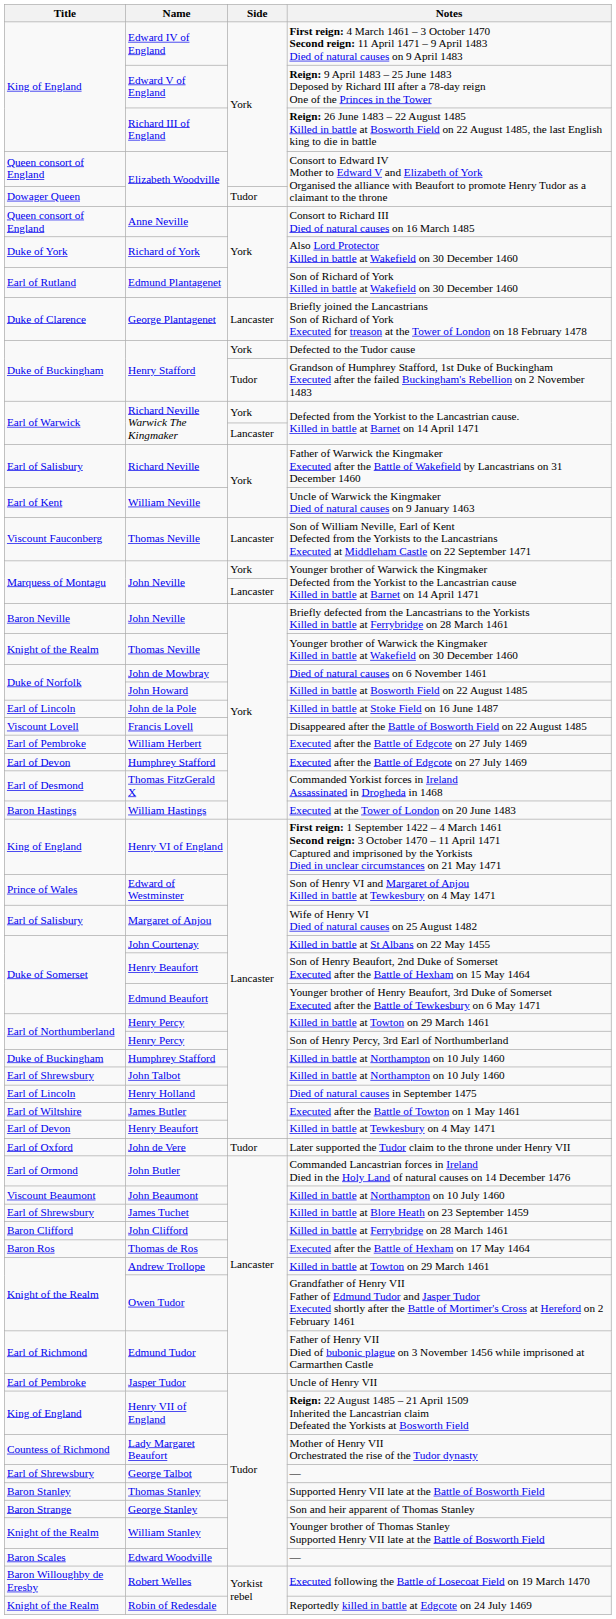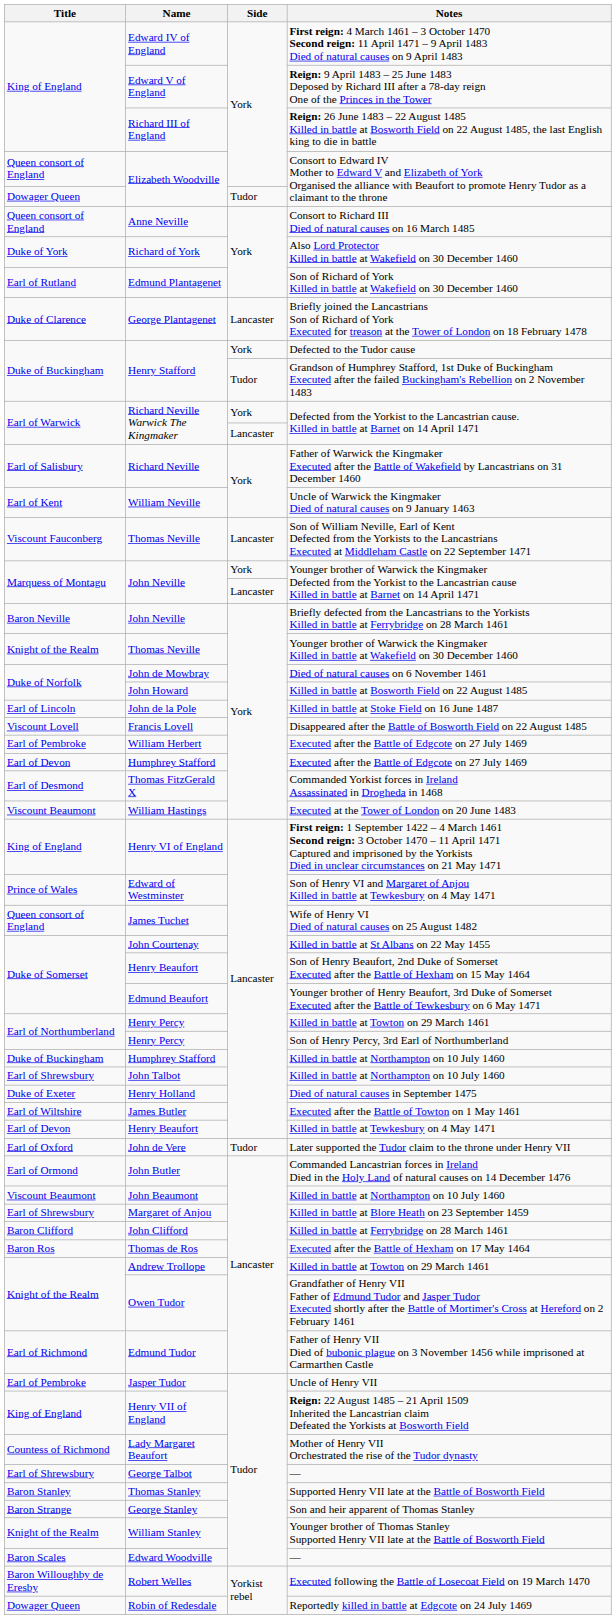 <table class="wikitable sortable">
 <tr>
 <th>Title</th>
 <th>Name</th>
 <th>Side</th>
 <th>Notes</th>
 </tr>
 <tr>
 <td rowspan="3" data-sort-value="1"><a href='#'>King of England</a></td>
 <td><a href='#'>Edward IV of England</a></td>
 <td rowspan="4">York</td>
 <td><strong>First reign:</strong> 4 March 1461 – 3 October 1470<br><strong>Second reign:</strong> 11 April 1471 – 9 April 1483<br><a href='#'>Died of natural causes</a> on 9 April 1483</td>
 </tr>
 <tr>
 <td><a href='#'>Edward V of England</a></td>
 <td><strong>Reign:</strong> 9 April 1483 – 25 June 1483<br>Deposed by Richard III after a 78-day reign<br>One of the <a href='#'>Princes in the Tower</a></td>
 </tr>
 <tr>
 <td><a href='#'>Richard III of England</a> </td>
 <td><strong>Reign:</strong> 26 June 1483 – 22 August 1485<br><a href='#'>Killed in battle</a> at <a href='#'>Bosworth Field</a> on 22 August 1485, the last English king to die in battle</td>
 </tr>
 <tr>
 <td data-sort-value=3><a href='#'>Queen consort of England</a></td>
 <td rowspan=2><a href='#'>Elizabeth Woodville</a></td>
 <td rowspan=2>Consort to Edward IV<br>Mother to <a href='#'>Edward V</a> and <a href='#'>Elizabeth of York</a><br>Organised the alliance with Beaufort to promote Henry Tudor as a claimant to the throne</td>
 </tr>
 <tr>
 <td data-sort-value=4><a href='#'>Dowager Queen</a></td>
 <td>Tudor</td>
 </tr>
 <tr>
 <td data-sort-value=3><a href='#'>Queen consort of England</a></td>
 <td><a href='#'>Anne Neville</a></td>
 <td rowspan="4">York</td>
 <td>Consort to Richard III<br><a href='#'>Died of natural causes</a> on 16 March 1485</td>
 </tr>
 <tr>
 <td><a href='#'>Duke of York</a></td>
 <td><a href='#'>Richard of York</a> </td>
 <td>Also <a href='#'>Lord Protector</a><br><a href='#'>Killed in battle</a> at <a href='#'>Wakefield</a> on 30 December 1460</td>
 </tr>
 <tr>
 <td><a href='#'>Earl of Rutland</a></td>
 <td><a href='#'>Edmund Plantagenet</a> </td>
 <td>Son of Richard of York<br><a href='#'>Killed in battle</a> at <a href='#'>Wakefield</a> on 30 December 1460</td>
 </tr>
 <tr>
 <td rowspan=2><a href='#'>Duke of Clarence</a></td>
 <td rowspan=2><a href='#'>George Plantagenet</a> </td>
 <td rowspan=2>Briefly joined the Lancastrians<br>Son of Richard of York<br><a href='#'>Executed</a> for <a href='#'>treason</a> at the <a href='#'>Tower of London</a> on 18 February 1478</td>
 </tr>
 <tr>
 <td>Lancaster</td>
 </tr>
 <tr>
 <td rowspan=2><a href='#'>Duke of Buckingham</a></td>
 <td rowspan=2><a href='#'>Henry Stafford</a> </td>
 <td>York</td>
 <td>Defected to the Tudor cause</td>
 </tr>
 <tr>
 <td>Tudor</td>
 <td>Grandson of Humphrey Stafford, 1st Duke of Buckingham<br><a href='#'>Executed</a> after the failed <a href='#'>Buckingham's Rebellion</a> on 2 November 1483</td>
 </tr>
 <tr>
 <td rowspan=2><a href='#'>Earl of Warwick</a></td>
 <td rowspan=2><a href='#'>Richard Neville</a><br><em>Warwick The Kingmaker</em> </td>
 <td>York</td>
 <td rowspan=2>Defected from the Yorkist to the Lancastrian cause.<br><a href='#'>Killed in battle</a> at <a href='#'>Barnet</a> on 14 April 1471</td>
 </tr>
 <tr>
 <td>Lancaster</td>
 </tr>
 <tr>
 <td><a href='#'>Earl of Salisbury</a></td>
 <td><a href='#'>Richard Neville</a> </td>
 <td rowspan="3">York</td>
 <td>Father of Warwick the Kingmaker<br><a href='#'>Executed</a> after the <a href='#'>Battle of Wakefield</a> by Lancastrians on 31 December 1460</td>
 </tr>
 <tr>
 <td><a href='#'>Earl of Kent</a></td>
 <td><a href='#'>William Neville</a></td>
 <td>Uncle of Warwick the Kingmaker<br><a href='#'>Died of natural causes</a> on 9 January 1463</td>
 </tr>
 <tr>
 <td rowspan=2><a href='#'>Viscount Fauconberg</a></td>
 <td rowspan=2><a href='#'>Thomas Neville</a></td>
 <td rowspan=2>Son of William Neville, Earl of Kent<br>Defected from the Yorkists to the Lancastrians<br><a href='#'>Executed</a> at <a href='#'>Middleham Castle</a> on 22 September 1471</td>
 </tr>
 <tr>
 <td>Lancaster</td>
 </tr>
 <tr>
 <td rowspan=2><a href='#'>Marquess of Montagu</a></td>
 <td rowspan=2><a href='#'>John Neville</a> </td>
 <td>York</td>
 <td rowspan=2>Younger brother of Warwick the Kingmaker<br>Defected from the Yorkist to the Lancastrian cause<br><a href='#'>Killed in battle</a> at <a href='#'>Barnet</a> on 14 April 1471</td>
 </tr>
 <tr>
 <td rowspan="2">Lancaster</td>
 </tr>
 <tr>
 <td rowspan=2><a href='#'>Baron Neville</a></td>
 <td rowspan=2><a href='#'>John Neville</a></td>
 <td rowspan=2>Briefly defected from the Lancastrians to the Yorkists<br><a href='#'>Killed in battle</a> at <a href='#'>Ferrybridge</a> on 28 March 1461</td>
 </tr>
 <tr>
 <td rowspan="10">York</td>
 </tr>
 <tr>
 <td><a href='#'>Knight of the Realm</a></td>
 <td><a href='#'>Thomas Neville</a> </td>
 <td>Younger brother of Warwick the Kingmaker<br><a href='#'>Killed in battle</a> at <a href='#'>Wakefield</a> on 30 December 1460</td>
 </tr>
 <tr>
 <td rowspan="2"><a href='#'>Duke of Norfolk</a></td>
 <td><a href='#'>John de Mowbray</a></td>
 <td><a href='#'>Died of natural causes</a> on 6 November 1461</td>
 </tr>
 <tr>
 <td><a href='#'>John Howard</a> </td>
 <td><a href='#'>Killed in battle</a> at <a href='#'>Bosworth Field</a> on 22 August 1485</td>
 </tr>
 <tr>
 <td><a href='#'>Earl of Lincoln</a></td>
 <td><a href='#'>John de la Pole</a> </td>
 <td><a href='#'>Killed in battle</a> at <a href='#'>Stoke Field</a> on 16 June 1487</td>
 </tr>
 <tr>
 <td><a href='#'>Viscount Lovell</a></td>
 <td><a href='#'>Francis Lovell</a></td>
 <td>Disappeared after the <a href='#'>Battle of Bosworth Field</a> on 22 August 1485</td>
 </tr>
 <tr>
 <td><a href='#'>Earl of Pembroke</a></td>
 <td><a href='#'>William Herbert</a> </td>
 <td><a href='#'>Executed</a> after the <a href='#'>Battle of Edgcote</a> on 27 July 1469</td>
 </tr>
 <tr>
 <td><a href='#'>Earl of Devon</a></td>
 <td><a href='#'>Humphrey Stafford</a> </td>
 <td><a href='#'>Executed</a> after the <a href='#'>Battle of Edgcote</a> on 27 July 1469</td>
 </tr>
 <tr>
 <td><a href='#'>Earl of Desmond</a></td>
 <td><a href='#'>Thomas FitzGerald</a> <a href='#'>X</a> </td>
 <td>Commanded Yorkist forces in <a href='#'>Ireland</a><br><a href='#'>Assassinated</a> in <a href='#'>Drogheda</a> in 1468</td>
 </tr>
 <tr>
-<td><a href='#'>Baron Hastings</a></td>
+<td><a href='#'>Viscount Beaumont</a></td>
 <td><a href='#'>William Hastings</a> </td>
 <td><a href='#'>Executed</a> at the <a href='#'>Tower of London</a> on 20 June 1483</td>
 </tr>
 <tr>
 <td data-sort-value=1><a href='#'>King of England</a></td>
 <td><a href='#'>Henry VI of England</a> </td>
 <td rowspan="14">Lancaster</td>
 <td><strong>First reign:</strong> 1 September 1422 – 4 March 1461<br><strong>Second reign:</strong> 3 October 1470 – 11 April 1471<br>Captured and imprisoned by the Yorkists<br><a href='#'>Died in unclear circumstances</a> on 21 May 1471</td>
 </tr>
 <tr>
 <td data-sort-value=2><a href='#'>Prince of Wales</a></td>
 <td><a href='#'>Edward of Westminster</a> </td>
 <td>Son of Henry VI and <a href='#'>Margaret of Anjou</a><br><a href='#'>Killed in battle</a> at <a href='#'>Tewkesbury</a> on 4 May 1471</td>
 </tr>
 <tr>
-<td><a href='#'>Earl of Salisbury</a></td>
-<td><a href='#'>Margaret of Anjou</a> </td>
+<td data-sort-value=3><a href='#'>Queen consort of England</a></td>
+<td><a href='#'>James Tuchet</a> </td>
 <td>Wife of Henry VI<br><a href='#'>Died of natural causes</a> on 25 August 1482</td>
 </tr>
 <tr>
 <td rowspan="3"><a href='#'>Duke of Somerset</a></td>
 <td><a href='#'>John Courtenay</a> </td>
 <td><a href='#'>Killed in battle</a> at <a href='#'>St Albans</a> on 22 May 1455</td>
 </tr>
 <tr>
 <td><a href='#'>Henry Beaufort</a> </td>
 <td>Son of Henry Beaufort, 2nd Duke of Somerset<br><a href='#'>Executed</a> after the <a href='#'>Battle of Hexham</a> on 15 May 1464</td>
 </tr>
 <tr>
 <td><a href='#'>Edmund Beaufort</a> </td>
 <td>Younger brother of Henry Beaufort, 3rd Duke of Somerset<br><a href='#'>Executed</a> after the <a href='#'>Battle of Tewkesbury</a> on 6 May 1471</td>
 </tr>
 <tr>
 <td rowspan="2"><a href='#'>Earl of Northumberland</a></td>
 <td><a href='#'>Henry Percy</a> </td>
 <td><a href='#'>Killed in battle</a> at <a href='#'>Towton</a> on 29 March 1461</td>
 </tr>
 <tr>
 <td><a href='#'>Henry Percy</a></td>
 <td>Son of Henry Percy, 3rd Earl of Northumberland</td>
 </tr>
 <tr>
 <td><a href='#'>Duke of Buckingham</a></td>
 <td><a href='#'>Humphrey Stafford</a> </td>
 <td><a href='#'>Killed in battle</a> at <a href='#'>Northampton</a> on 10 July 1460</td>
 </tr>
 <tr>
 <td><a href='#'>Earl of Shrewsbury</a></td>
 <td><a href='#'>John Talbot</a> </td>
 <td><a href='#'>Killed in battle</a> at <a href='#'>Northampton</a> on 10 July 1460</td>
 </tr>
 <tr>
-<td><a href='#'>Earl of Lincoln</a></td>
+<td><a href='#'>Duke of Exeter</a></td>
 <td><a href='#'>Henry Holland</a></td>
 <td><a href='#'>Died of natural causes</a> in September 1475</td>
 </tr>
 <tr>
 <td><a href='#'>Earl of Wiltshire</a></td>
 <td><a href='#'>James Butler</a> </td>
 <td><a href='#'>Executed</a> after the <a href='#'>Battle of Towton</a> on 1 May 1461</td>
 </tr>
 <tr>
 <td><a href='#'>Earl of Devon</a></td>
 <td><a href='#'>Henry Beaufort</a> </td>
 <td><a href='#'>Killed in battle</a> at <a href='#'>Tewkesbury</a> on 4 May 1471</td>
 </tr>
 <tr>
 <td rowspan=2><a href='#'>Earl of Oxford</a></td>
 <td rowspan=2><a href='#'>John de Vere</a></td>
 <td rowspan=2>Later supported the <a href='#'>Tudor</a> claim to the throne under Henry VII</td>
 </tr>
 <tr>
 <td>Tudor</td>
 </tr>
 <tr>
 <td><a href='#'>Earl of Ormond</a></td>
 <td><a href='#'>John Butler</a></td>
 <td rowspan="9">Lancaster</td>
 <td>Commanded Lancastrian forces in <a href='#'>Ireland</a><br>Died in the <a href='#'>Holy Land</a> of natural causes on 14 December 1476</td>
 </tr>
 <tr>
 <td><a href='#'>Viscount Beaumont</a></td>
 <td><a href='#'>John Beaumont</a> </td>
 <td><a href='#'>Killed in battle</a> at <a href='#'>Northampton</a> on 10 July 1460</td>
 </tr>
 <tr>
 <td><a href='#'>Earl of Shrewsbury</a></td>
-<td><a href='#'>James Tuchet</a> </td>
+<td><a href='#'>Margaret of Anjou</a> </td>
 <td><a href='#'>Killed in battle</a> at <a href='#'>Blore Heath</a> on 23 September 1459</td>
 </tr>
 <tr>
 <td><a href='#'>Baron Clifford</a></td>
 <td><a href='#'>John Clifford</a> </td>
 <td><a href='#'>Killed in battle</a> at <a href='#'>Ferrybridge</a> on 28 March 1461</td>
 </tr>
 <tr>
 <td><a href='#'>Baron Ros</a></td>
 <td><a href='#'>Thomas de Ros</a> </td>
 <td><a href='#'>Executed</a> after the <a href='#'>Battle of Hexham</a> on 17 May 1464</td>
 </tr>
 <tr>
 <td rowspan="2"><a href='#'>Knight of the Realm</a></td>
 <td><a href='#'>Andrew Trollope</a> </td>
 <td><a href='#'>Killed in battle</a> at <a href='#'>Towton</a> on 29 March 1461</td>
 </tr>
 <tr>
 <td><a href='#'>Owen Tudor</a> </td>
 <td>Grandfather of Henry VII<br>Father of <a href='#'>Edmund Tudor</a> and <a href='#'>Jasper Tudor</a><br><a href='#'>Executed</a> shortly after the <a href='#'>Battle of Mortimer's Cross</a> at <a href='#'>Hereford</a> on 2 February 1461</td>
 </tr>
 <tr>
 <td><a href='#'>Earl of Richmond</a></td>
 <td><a href='#'>Edmund Tudor</a> </td>
 <td>Father of Henry VII<br>Died of <a href='#'>bubonic plague</a> on 3 November 1456 while imprisoned at Carmarthen Castle</td>
 </tr>
 <tr>
 <td rowspan=2><a href='#'>Earl of Pembroke</a></td>
 <td rowspan=2><a href='#'>Jasper Tudor</a></td>
 <td rowspan=2>Uncle of Henry VII</td>
 </tr>
 <tr>
 <td rowspan="8">Tudor</td>
 </tr>
 <tr>
 <td data-sort-value=1><a href='#'>King of England</a></td>
 <td><a href='#'>Henry VII of England</a></td>
 <td><strong>Reign:</strong> 22 August 1485 – 21 April 1509<br>Inherited the Lancastrian claim<br>Defeated the Yorkists at <a href='#'>Bosworth Field</a></td>
 </tr>
 <tr>
 <td><a href='#'>Countess of Richmond</a></td>
 <td><a href='#'>Lady Margaret Beaufort</a></td>
 <td>Mother of Henry VII<br>Orchestrated the rise of the <a href='#'>Tudor dynasty</a></td>
 </tr>
 <tr>
 <td><a href='#'>Earl of Shrewsbury</a></td>
 <td><a href='#'>George Talbot</a></td>
 <td>—</td>
 </tr>
 <tr>
 <td><a href='#'>Baron Stanley</a></td>
 <td><a href='#'>Thomas Stanley</a></td>
 <td>Supported Henry VII late at the <a href='#'>Battle of Bosworth Field</a></td>
 </tr>
 <tr>
 <td><a href='#'>Baron Strange</a></td>
 <td><a href='#'>George Stanley</a></td>
 <td>Son and heir apparent of Thomas Stanley</td>
 </tr>
 <tr>
 <td><a href='#'>Knight of the Realm</a></td>
 <td><a href='#'>William Stanley</a></td>
 <td>Younger brother of Thomas Stanley<br>Supported Henry VII late at the <a href='#'>Battle of Bosworth Field</a></td>
 </tr>
 <tr>
 <td><a href='#'>Baron Scales</a></td>
 <td><a href='#'>Edward Woodville</a></td>
 <td>—</td>
 </tr>
 <tr>
 <td><a href='#'>Baron Willoughby de Eresby</a></td>
 <td><a href='#'>Robert Welles</a> </td>
 <td rowspan="2">Yorkist rebel</td>
 <td><a href='#'>Executed</a> following the <a href='#'>Battle of Losecoat Field</a> on 19 March 1470</td>
 </tr>
 <tr>
-<td><a href='#'>Knight of the Realm</a></td>
+<td data-sort-value=4><a href='#'>Dowager Queen</a></td>
 <td><a href='#'>Robin of Redesdale</a> </td>
 <td>Reportedly <a href='#'>killed in battle</a> at <a href='#'>Edgcote</a> on 24 July 1469</td>
 </tr>
 </table>
